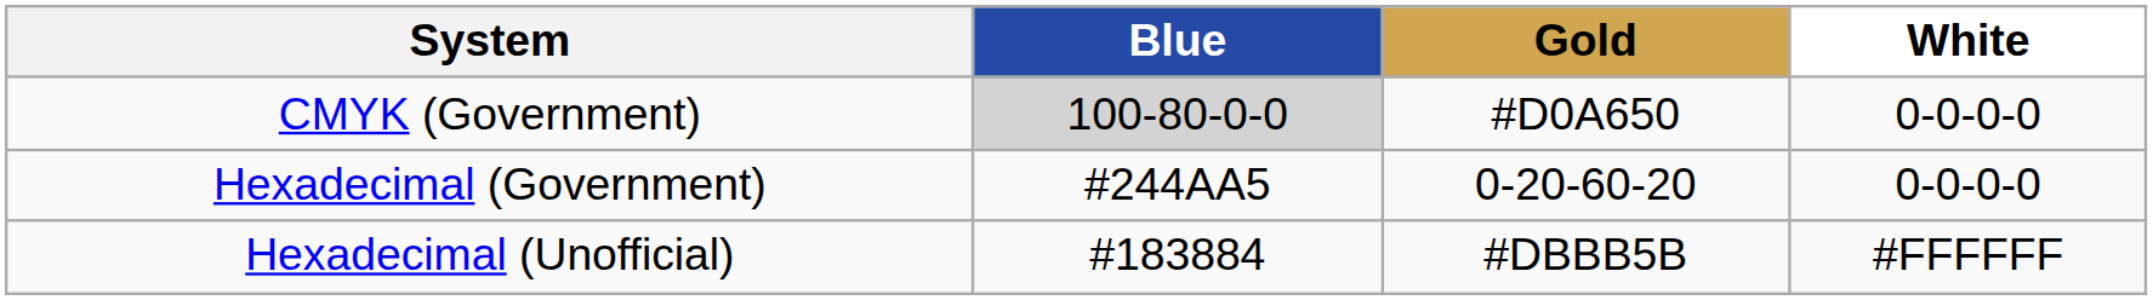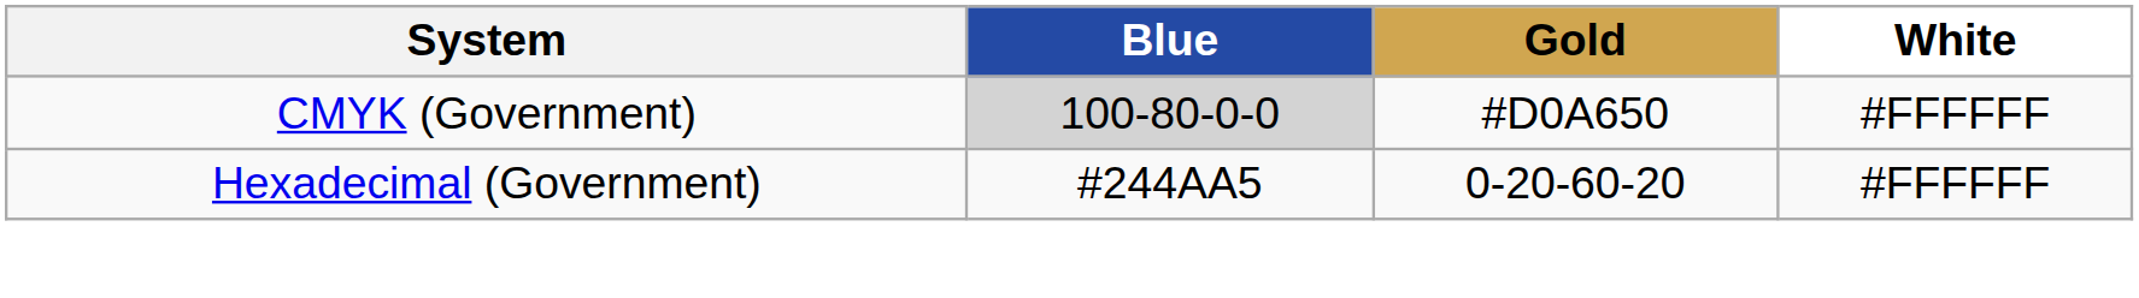 <table class="wikitable"  style="width:60%; text-align:center;">
 <tr>
 <th>System</th>
 <th style="background:#244aa5;color:white">Blue</th>
 <th style="background:#d0a650">Gold</th>
 <th style="background:#fff;">White</th>
 </tr>
 <tr>
 <td><a href='#'>CMYK</a> (Government)</td>
 <td style="background: lightgrey;">100-80-0-0</td>
 <td>#D0A650</td>
-<td>0-0-0-0</td>
+<td>#FFFFFF</td>
 </tr>
 <tr>
 <td><a href='#'>Hexadecimal</a> (Government)</td>
 <td>#244AA5</td>
 <td>0-20-60-20</td>
-<td>0-0-0-0</td>
-</tr>
-<tr>
-<td><a href='#'>Hexadecimal</a> (Unofficial)</td>
-<td>#183884</td>
-<td>#DBBB5B</td>
 <td>#FFFFFF</td>
 </tr>
 </table>
